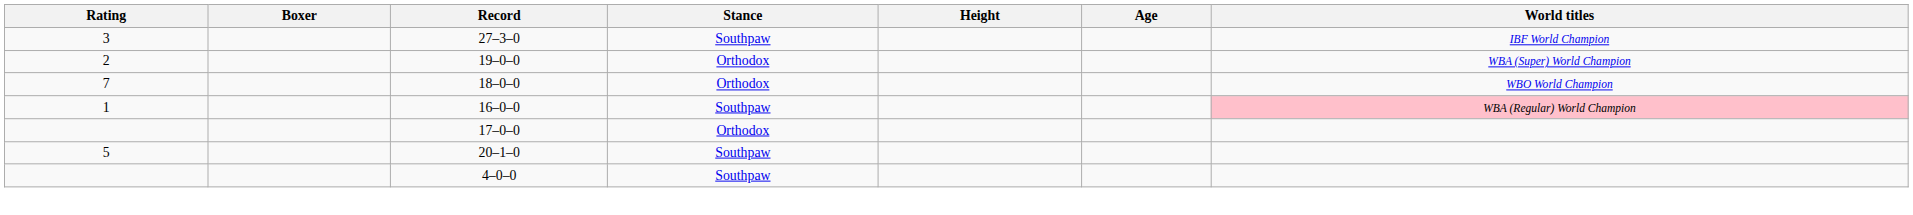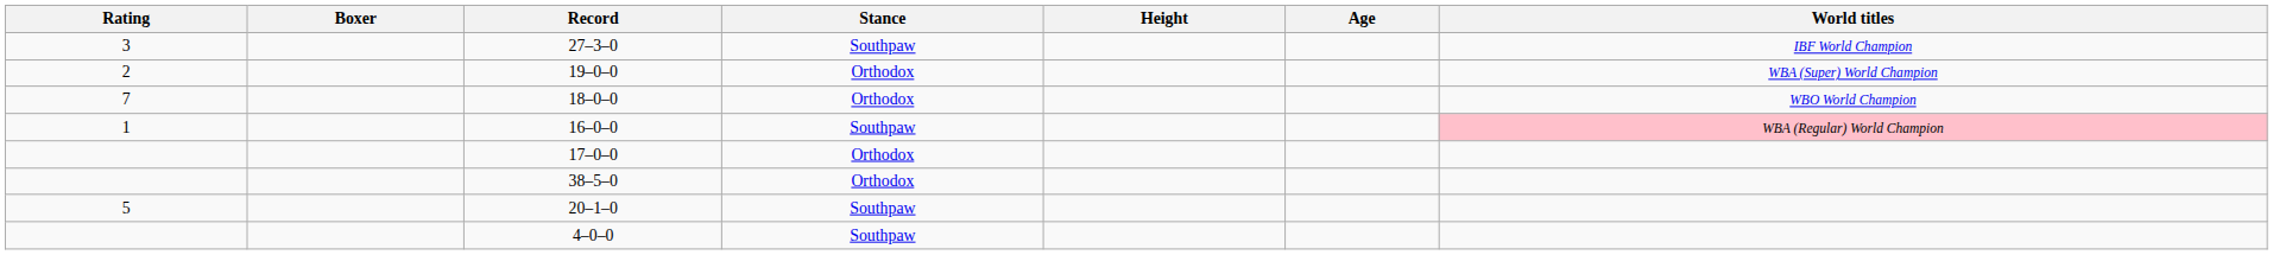 <table class="wikitable sortable" style="text-align: center; font-size: 90%; width:100%;">
 <tr>
 <th>Rating</th>
 <th>Boxer</th>
 <th>Record</th>
 <th>Stance</th>
 <th>Height</th>
 <th>Age</th>
 <th>World titles</th>
 </tr>
 <tr>
 <td>3</td>
 <td style="text-align:left;"></td>
 <td>27–3–0</td>
 <td><a href='#'>Southpaw</a></td>
 <td></td>
 <td></td>
 <td><small><em><a href='#'>IBF World Champion</a></em></small></td>
 </tr>
 <tr>
 <td>2</td>
 <td style="text-align:left;"></td>
 <td>19–0–0</td>
 <td><a href='#'>Orthodox</a></td>
 <td></td>
 <td></td>
 <td><small><em><a href='#'>WBA (Super) World Champion</a></em></small></td>
 </tr>
 <tr>
 <td>7</td>
 <td style="text-align:left;"></td>
 <td>18–0–0</td>
 <td><a href='#'>Orthodox</a></td>
 <td></td>
 <td></td>
 <td><small><em><a href='#'>WBO World Champion</a></em></small></td>
 </tr>
 <tr>
 <td>1</td>
 <td style="text-align:left;"></td>
 <td>16–0–0</td>
 <td><a href='#'>Southpaw</a></td>
 <td></td>
 <td></td>
 <td style="background: pink;"><small><em>WBA (Regular) World Champion</em></small></td>
 </tr>
 <tr>
 <td></td>
 <td style="text-align:left;"></td>
 <td>17–0–0</td>
 <td><a href='#'>Orthodox</a></td>
 <td></td>
 <td></td>
 <td></td>
 </tr>
 <tr>
+<td></td>
+<td style="text-align:left;"></td>
+<td>38–5–0</td>
+<td><a href='#'>Orthodox</a></td>
+<td></td>
+<td></td>
+<td></td>
+</tr>
+<tr>
 <td>5</td>
 <td style="text-align:left;"></td>
 <td>20–1–0</td>
 <td><a href='#'>Southpaw</a></td>
 <td></td>
 <td></td>
 <td></td>
 </tr>
 <tr>
 <td></td>
 <td style="text-align:left;"></td>
 <td>4–0–0</td>
 <td><a href='#'>Southpaw</a></td>
 <td></td>
 <td></td>
 <td></td>
 </tr>
 </table>
